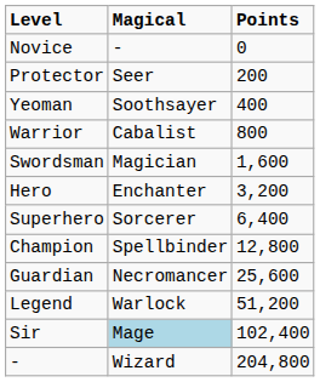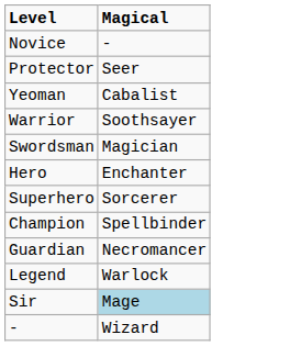 <table class="wikitable">
 <tr ---->
 <td><strong>Level</strong></td>
 <td><strong>Magical</strong></td>
-<td><strong>Points</strong></td>
 </tr>
 <tr ---->
 <td>Novice</td>
 <td>-</td>
-<td>0</td>
 </tr>
 <tr ---->
 <td>Protector</td>
 <td>Seer</td>
-<td>200</td>
 </tr>
 <tr ---->
 <td>Yeoman</td>
-<td>Soothsayer</td>
-<td>400</td>
+<td>Cabalist</td>
 </tr>
 <tr ---->
 <td>Warrior</td>
-<td>Cabalist</td>
-<td>800</td>
+<td>Soothsayer</td>
 </tr>
 <tr ---->
 <td>Swordsman</td>
 <td>Magician</td>
-<td>1,600</td>
 </tr>
 <tr ---->
 <td>Hero</td>
 <td>Enchanter</td>
-<td>3,200</td>
 </tr>
 <tr ---->
 <td>Superhero</td>
 <td>Sorcerer</td>
-<td>6,400</td>
 </tr>
 <tr ---->
 <td>Champion</td>
 <td>Spellbinder</td>
-<td>12,800</td>
 </tr>
 <tr ---->
 <td>Guardian</td>
 <td>Necromancer</td>
-<td>25,600</td>
 </tr>
 <tr ---->
 <td>Legend</td>
 <td>Warlock</td>
-<td>51,200</td>
 </tr>
 <tr ---->
 <td>Sir</td>
 <td style="background: lightblue;">Mage</td>
-<td>102,400</td>
 </tr>
 <tr ---->
 <td>-</td>
 <td>Wizard</td>
-<td>204,800</td>
 </tr>
 </table>
